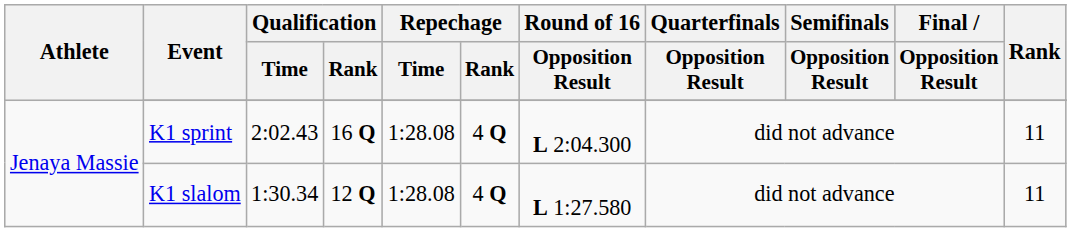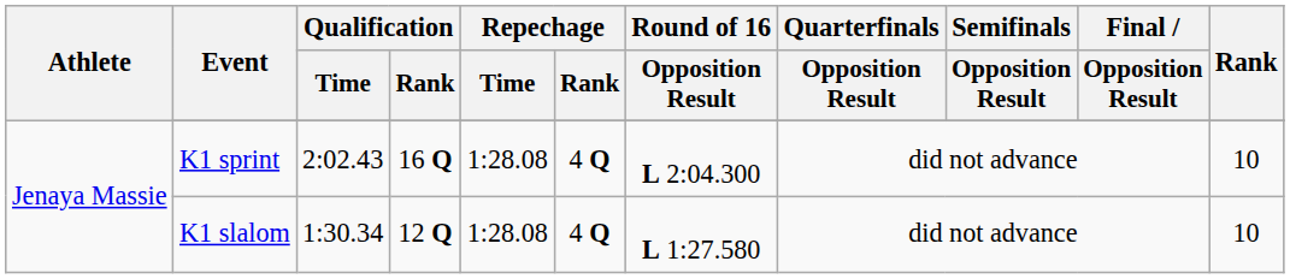 <table class="wikitable" style="font-size:90%">
 <tr>
 <th rowspan=2>Athlete</th>
 <th rowspan=2>Event</th>
 <th colspan=2>Qualification</th>
 <th colspan=2>Repechage</th>
 <th>Round of 16</th>
 <th>Quarterfinals</th>
 <th>Semifinals</th>
 <th>Final / </th>
 <th rowspan=2>Rank</th>
 </tr>
 <tr style="font-size:95%">
 <th>Time</th>
 <th>Rank</th>
 <th>Time</th>
 <th>Rank</th>
 <th>Opposition <br>Result</th>
 <th>Opposition <br>Result</th>
 <th>Opposition <br>Result</th>
 <th>Opposition <br>Result</th>
 </tr>
 <tr align="center">
 <td align="left" rowspan=4><a href='#'>Jenaya Massie</a></td>
 </tr>
 <tr align=center>
 <td align="left"><a href='#'>K1 sprint</a></td>
 <td>2:02.43</td>
 <td>16 <strong>Q</strong></td>
 <td>1:28.08</td>
 <td>4 <strong>Q</strong></td>
 <td><br><strong>L</strong> 2:04.300</td>
 <td colspan=3>did not advance</td>
-<td>11</td>
+<td>10</td>
 </tr>
 <tr align=center>
 <td align="left"><a href='#'>K1 slalom</a></td>
 <td>1:30.34</td>
 <td>12 <strong>Q</strong></td>
 <td>1:28.08</td>
 <td>4 <strong>Q</strong></td>
 <td><br><strong>L</strong> 1:27.580</td>
 <td colspan=3>did not advance</td>
-<td>11</td>
+<td>10</td>
 </tr>
 </table>
